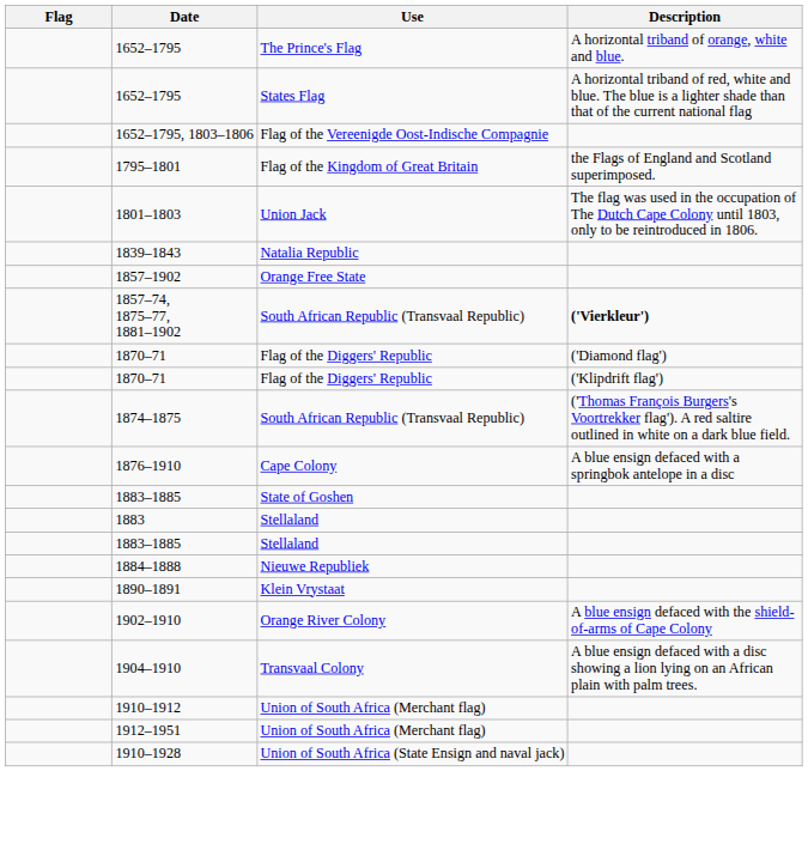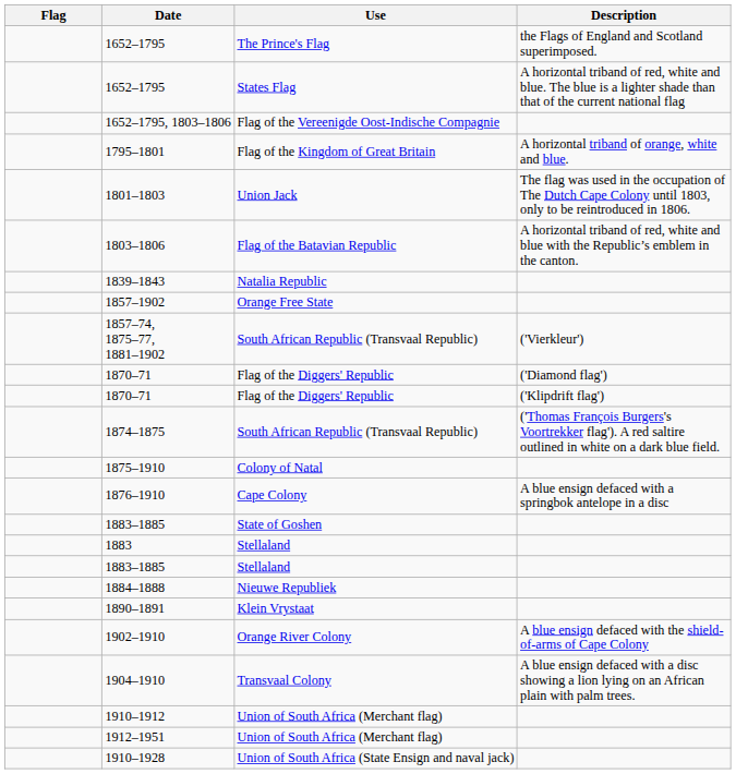 <table class="wikitable" style="background: #f9f9f9">
 <tr>
 <th width="110">Flag</th>
 <th>Date</th>
 <th>Use</th>
 <th width="250">Description</th>
 </tr>
 <tr>
 <td></td>
 <td>1652–1795</td>
 <td><a href='#'>The Prince's Flag</a></td>
-<td>A horizontal <a href='#'>triband</a> of <a href='#'>orange</a>, <a href='#'>white</a> and <a href='#'>blue</a>.</td>
+<td>the Flags of England and Scotland superimposed.</td>
 </tr>
 <tr>
 <td></td>
 <td>1652–1795</td>
 <td><a href='#'>States Flag</a></td>
 <td>A horizontal triband of red, white and blue. The blue is a lighter shade than that of the current national flag</td>
 </tr>
 <tr>
 <td></td>
 <td>1652–1795, 1803–1806</td>
 <td>Flag of the <a href='#'>Vereenigde Oost-Indische Compagnie</a></td>
 <td></td>
 </tr>
 <tr>
 <td></td>
 <td>1795–1801</td>
 <td>Flag of the <a href='#'>Kingdom of Great Britain</a></td>
-<td>the Flags of England and Scotland superimposed.</td>
+<td>A horizontal <a href='#'>triband</a> of <a href='#'>orange</a>, <a href='#'>white</a> and <a href='#'>blue</a>.</td>
 </tr>
 <tr>
 <td></td>
 <td>1801–1803</td>
 <td><a href='#'>Union Jack</a></td>
 <td>The flag was used in the occupation of The <a href='#'>Dutch Cape Colony</a> until 1803, only to be reintroduced in 1806.</td>
+</tr>
+<tr>
+<td></td>
+<td>1803–1806</td>
+<td><a href='#'>Flag of the Batavian Republic</a></td>
+<td>A horizontal triband of red, white and blue with the Republic’s emblem in the canton.</td>
 </tr>
 <tr>
 <td></td>
 <td>1839–1843</td>
 <td><a href='#'>Natalia Republic</a></td>
 <td></td>
 </tr>
 <tr>
 <td></td>
 <td>1857–1902</td>
 <td><a href='#'>Orange Free State</a></td>
 <td></td>
 </tr>
 <tr>
 <td></td>
 <td>1857–74,<br>1875–77,<br>1881–1902</td>
 <td><a href='#'>South African Republic</a> (Transvaal Republic)</td>
-<td><strong>('Vierkleur')</strong></td>
+<td>('Vierkleur')</td>
 </tr>
 <tr>
 <td></td>
 <td>1870–71</td>
 <td>Flag of the <a href='#'>Diggers' Republic</a></td>
 <td>('Diamond flag')</td>
 </tr>
 <tr>
 <td></td>
 <td>1870–71</td>
 <td>Flag of the <a href='#'>Diggers' Republic</a></td>
 <td>('Klipdrift flag')</td>
 </tr>
 <tr>
 <td></td>
 <td>1874–1875</td>
 <td><a href='#'>South African Republic</a> (Transvaal Republic)</td>
 <td>('<a href='#'>Thomas François Burgers</a>'s <a href='#'>Voortrekker</a> flag'). A red saltire outlined in white on a dark blue field.</td>
+</tr>
+<tr>
+<td></td>
+<td>1875–1910</td>
+<td><a href='#'>Colony of Natal</a></td>
+<td></td>
 </tr>
 <tr>
 <td></td>
 <td>1876–1910</td>
 <td><a href='#'>Cape Colony</a></td>
 <td>A blue ensign defaced with a springbok antelope in a disc</td>
 </tr>
 <tr>
 <td></td>
 <td>1883–1885</td>
 <td><a href='#'>State of Goshen</a></td>
 <td></td>
 </tr>
 <tr>
 <td></td>
 <td>1883</td>
 <td><a href='#'>Stellaland</a></td>
 <td></td>
 </tr>
 <tr>
 <td></td>
 <td>1883–1885</td>
 <td><a href='#'>Stellaland</a></td>
 <td></td>
 </tr>
 <tr>
 <td></td>
 <td>1884–1888</td>
 <td><a href='#'>Nieuwe Republiek</a></td>
 <td></td>
 </tr>
 <tr>
 <td></td>
 <td>1890–1891</td>
 <td><a href='#'>Klein Vrystaat</a></td>
 <td></td>
 </tr>
 <tr>
 <td></td>
 <td>1902–1910</td>
 <td><a href='#'>Orange River Colony</a></td>
 <td>A <a href='#'>blue ensign</a> defaced with the <a href='#'>shield-of-arms of Cape Colony</a></td>
 </tr>
 <tr>
 <td></td>
 <td>1904–1910</td>
 <td><a href='#'>Transvaal Colony</a></td>
 <td>A blue ensign defaced with a disc showing a lion lying on an African plain with palm trees.</td>
 </tr>
 <tr>
 <td></td>
 <td>1910–1912</td>
 <td><a href='#'>Union of South Africa</a> (Merchant flag)</td>
 <td></td>
 </tr>
 <tr>
 <td></td>
 <td>1912–1951</td>
 <td><a href='#'>Union of South Africa</a> (Merchant flag)</td>
 <td></td>
 </tr>
 <tr>
 <td></td>
 <td>1910–1928</td>
 <td><a href='#'>Union of South Africa</a> (State Ensign and naval jack)</td>
 <td></td>
 </tr>
 </table>
